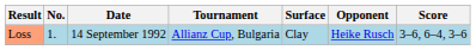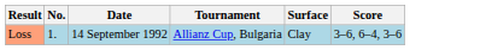 <table class="sortable wikitable" style="font-size:97%;">
 <tr>
 <th>Result</th>
 <th>No.</th>
 <th>Date</th>
 <th>Tournament</th>
 <th>Surface</th>
-<th>Opponent</th>
 <th class="unsortable">Score</th>
 </tr>
 <tr style="background:lightblue;">
 <td style="background:#ffa07a;">Loss</td>
 <td>1.</td>
 <td>14 September 1992</td>
 <td><a href='#'>Allianz Cup</a>, Bulgaria</td>
 <td>Clay</td>
-<td> <a href='#'>Heike Rusch</a></td>
 <td>3–6, 6–4, 3–6</td>
 </tr>
 </table>
